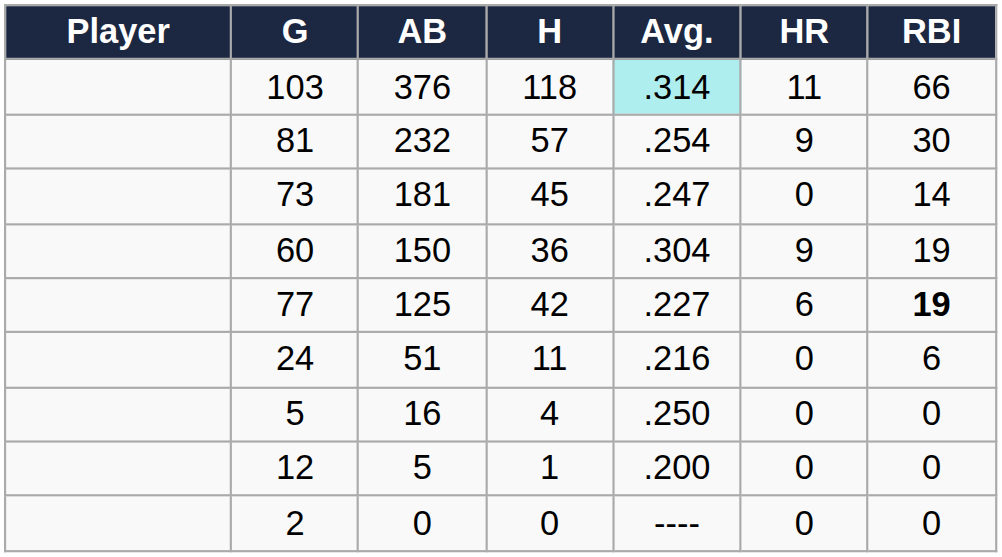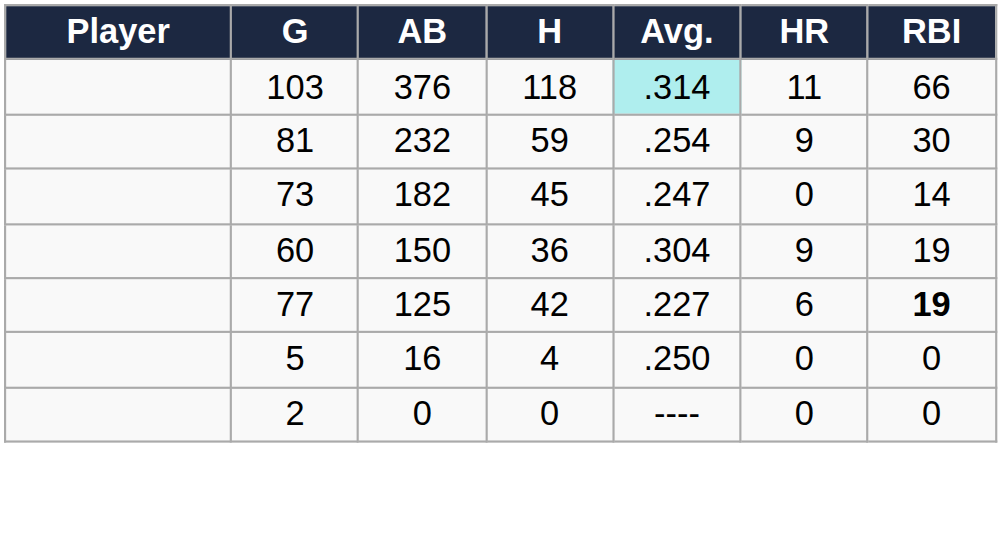 <table class="wikitable sortable">
 <tr>
 <th style="background:#1c2841;color:white;" width="16%">Player</th>
 <th style="background:#1c2841;color:white;" width="9%">G</th>
 <th style="background:#1c2841;color:white;" width="9%">AB</th>
 <th style="background:#1c2841;color:white;" width="9%">H</th>
 <th style="background:#1c2841;color:white;" width="9%">Avg.</th>
 <th style="background:#1c2841;color:white;" width="9%">HR</th>
 <th style="background:#1c2841;color:white;" width="9%">RBI</th>
 </tr>
 <tr align="center">
 <td></td>
 <td>103</td>
 <td>376</td>
 <td>118</td>
 <td style="background: paleturquoise;">.314</td>
 <td>11</td>
 <td>66</td>
 </tr>
 <tr align="center">
 <td></td>
 <td>81</td>
 <td>232</td>
-<td>57</td>
+<td>59</td>
 <td>.254</td>
 <td>9</td>
 <td>30</td>
 </tr>
 <tr align="center">
 <td></td>
 <td>73</td>
-<td>181</td>
+<td>182</td>
 <td>45</td>
 <td>.247</td>
 <td>0</td>
 <td>14</td>
 </tr>
 <tr align="center">
 <td></td>
 <td>60</td>
 <td>150</td>
 <td>36</td>
 <td>.304</td>
 <td>9</td>
 <td>19</td>
 </tr>
 <tr align="center">
 <td></td>
 <td>77</td>
 <td>125</td>
 <td>42</td>
 <td>.227</td>
 <td>6</td>
 <td><strong>19</strong></td>
 </tr>
 <tr align="center">
 <td></td>
-<td>24</td>
-<td>51</td>
-<td>11</td>
-<td>.216</td>
-<td>0</td>
-<td>6</td>
-</tr>
-<tr align="center">
-<td></td>
 <td>5</td>
 <td>16</td>
 <td>4</td>
 <td>.250</td>
-<td>0</td>
-<td>0</td>
-</tr>
-<tr align="center">
-<td></td>
-<td>12</td>
-<td>5</td>
-<td>1</td>
-<td>.200</td>
 <td>0</td>
 <td>0</td>
 </tr>
 <tr align="center">
 <td></td>
 <td>2</td>
 <td>0</td>
 <td>0</td>
 <td>----</td>
 <td>0</td>
 <td>0</td>
 </tr>
 </table>
